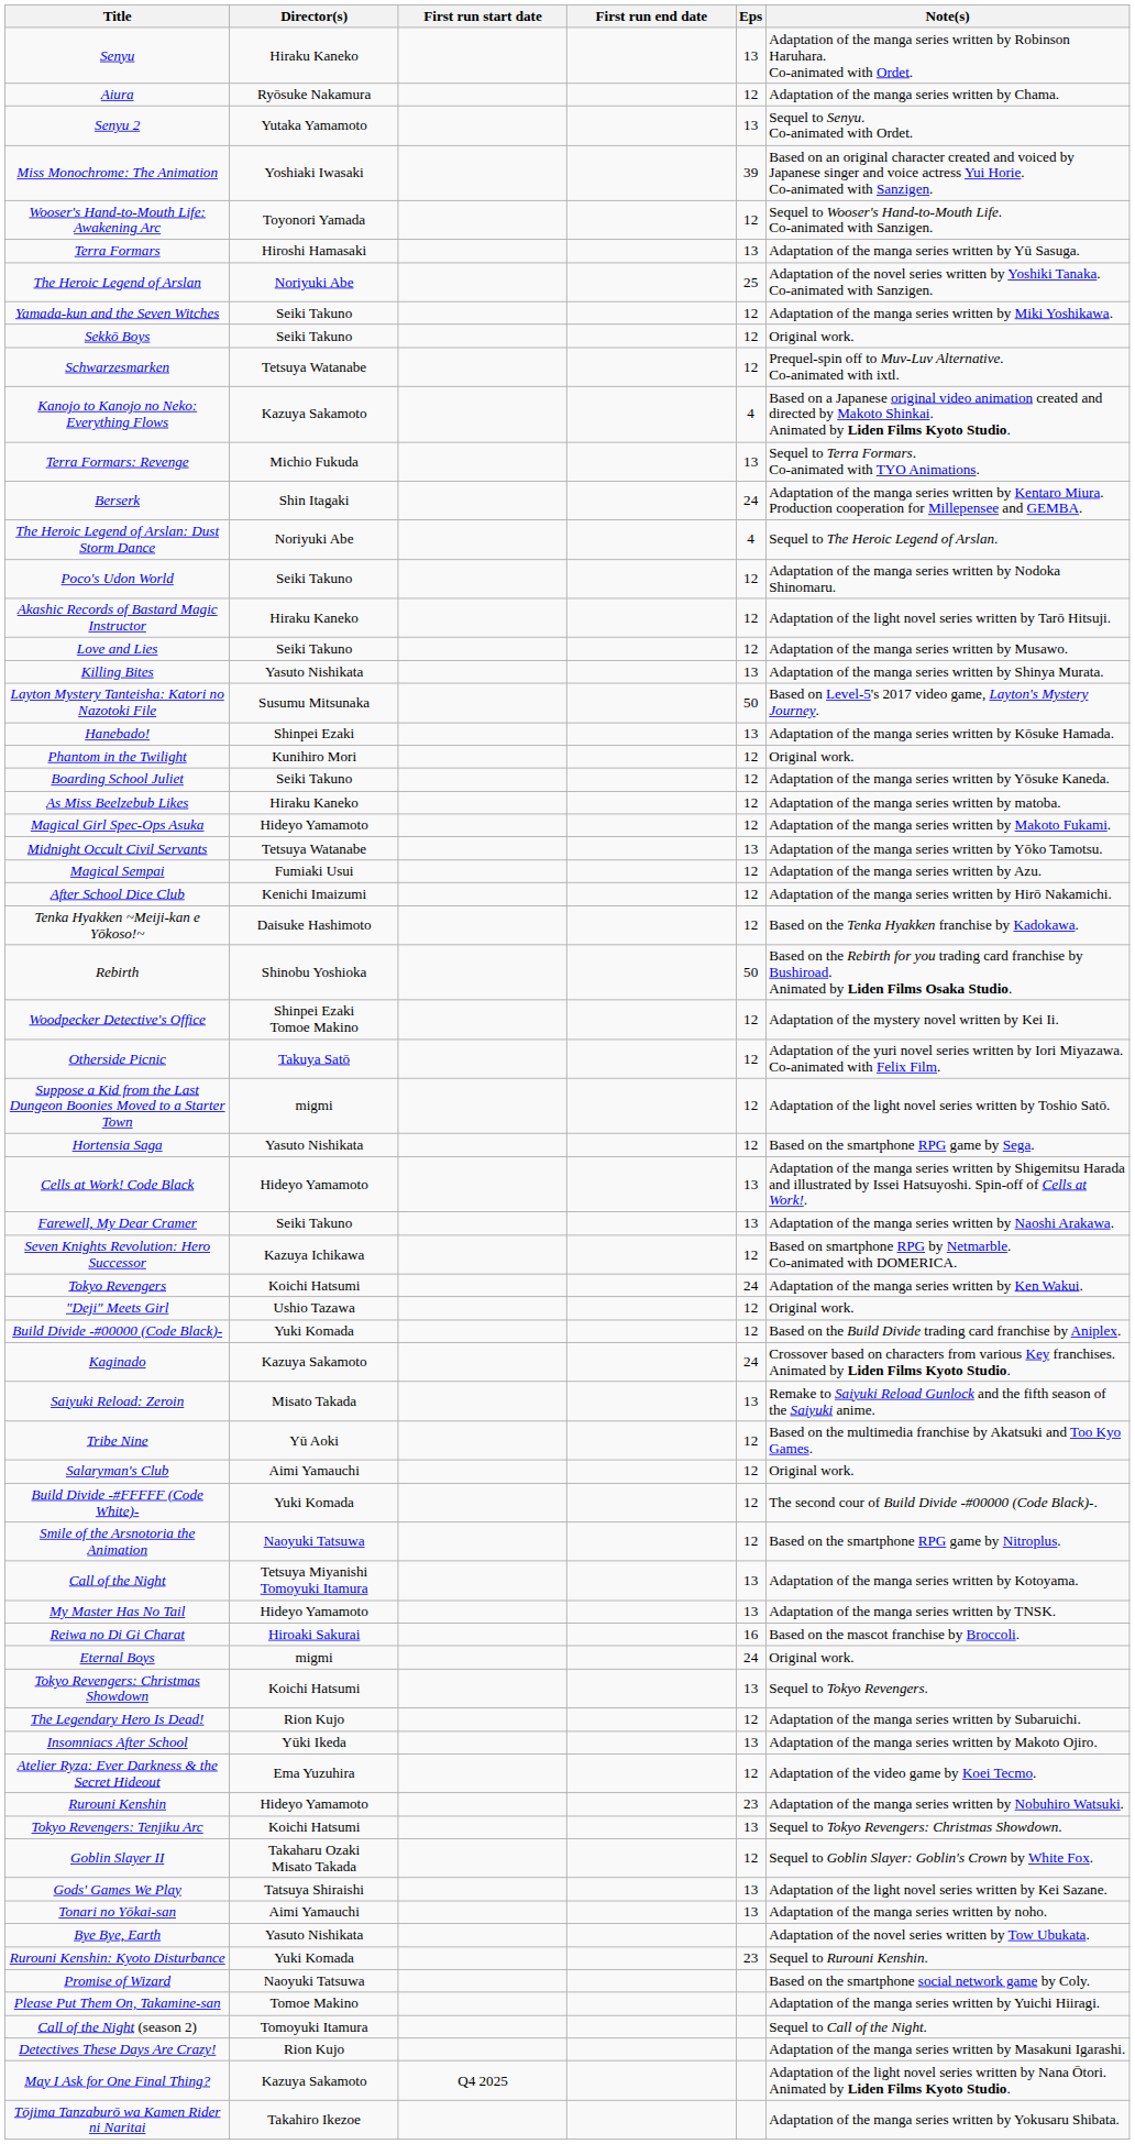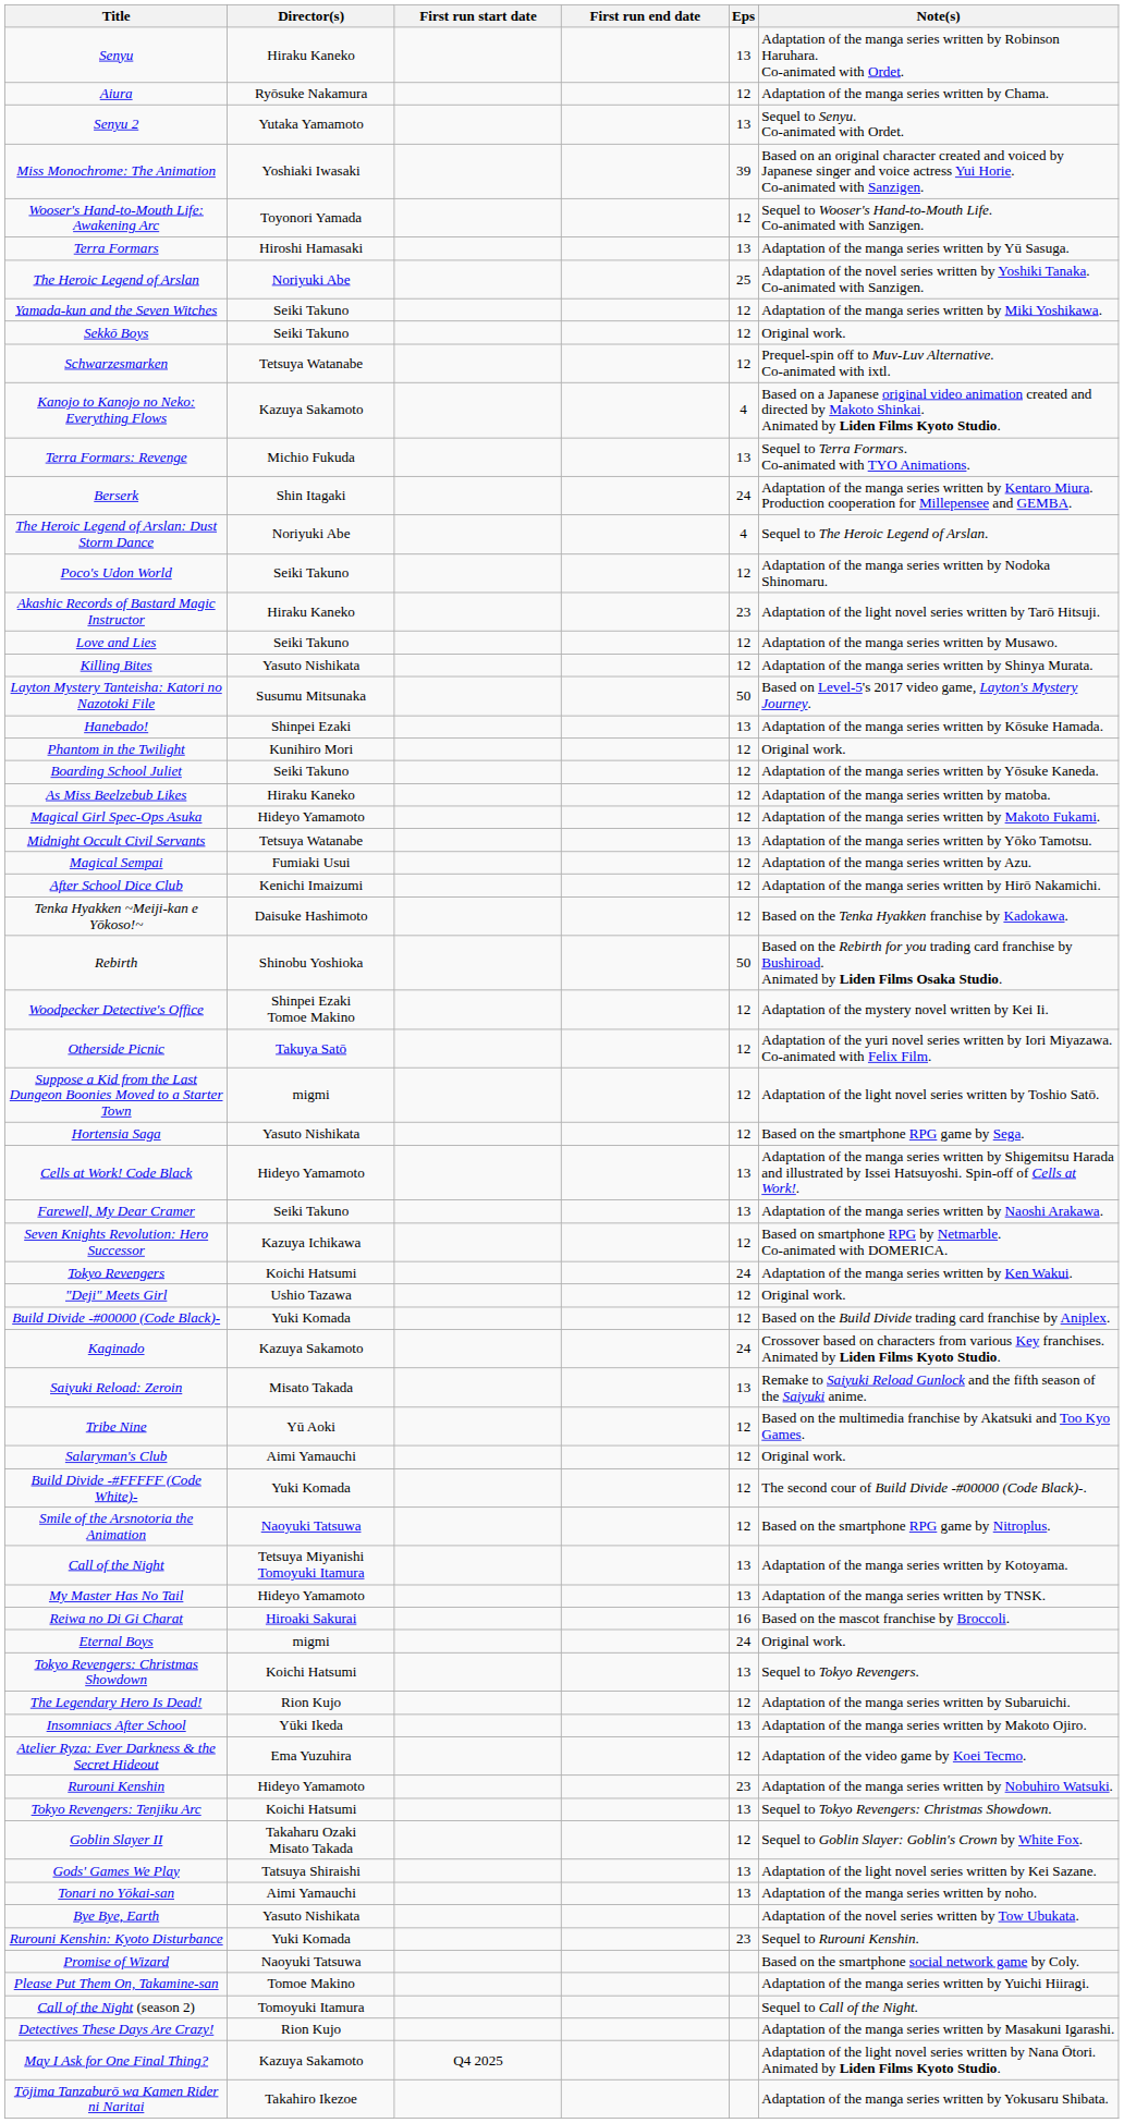 <table class="wikitable sortable" style="text-align:center; margin=auto; ">
 <tr>
 <th scope="col" width=20%>Title</th>
 <th scope="col" width=15%>Director(s)</th>
 <th scope="col" width=15%>First run start date</th>
 <th scope="col" width=15%>First run end date</th>
 <th scope="col" class="unsortable">Eps</th>
 <th scope="col" class="unsortable">Note(s)</th>
 </tr>
 <tr>
 <td><em><a href='#'>Senyu</a></em></td>
 <td>Hiraku Kaneko</td>
 <td></td>
 <td></td>
 <td>13</td>
 <td style="text-align:left;">Adaptation of the manga series written by Robinson Haruhara. <br>Co-animated with <a href='#'>Ordet</a>.</td>
 </tr>
 <tr>
 <td><em><a href='#'>Aiura</a></em></td>
 <td>Ryōsuke Nakamura</td>
 <td></td>
 <td></td>
 <td>12</td>
 <td style="text-align:left;">Adaptation of the manga series written by Chama.</td>
 </tr>
 <tr>
 <td><em><a href='#'>Senyu 2</a></em></td>
 <td>Yutaka Yamamoto</td>
 <td></td>
 <td></td>
 <td>13</td>
 <td style="text-align:left;">Sequel to <em>Senyu</em>. <br>Co-animated with Ordet.</td>
 </tr>
 <tr>
 <td><em><a href='#'>Miss Monochrome: The Animation</a></em></td>
 <td>Yoshiaki Iwasaki</td>
 <td></td>
 <td></td>
 <td>39</td>
 <td style="text-align:left;">Based on an original character created and voiced by Japanese singer and voice actress <a href='#'>Yui Horie</a>. <br>Co-animated with <a href='#'>Sanzigen</a>.</td>
 </tr>
 <tr>
 <td><em><a href='#'>Wooser's Hand-to-Mouth Life: Awakening Arc</a></em></td>
 <td>Toyonori Yamada</td>
 <td></td>
 <td></td>
 <td>12</td>
 <td style="text-align:left;">Sequel to <em>Wooser's Hand-to-Mouth Life</em>. <br>Co-animated with Sanzigen.</td>
 </tr>
 <tr>
 <td><em><a href='#'>Terra Formars</a></em></td>
 <td>Hiroshi Hamasaki</td>
 <td></td>
 <td></td>
 <td>13</td>
 <td style="text-align:left;">Adaptation of the manga series written by Yū Sasuga.</td>
 </tr>
 <tr>
 <td><em><a href='#'>The Heroic Legend of Arslan</a></em></td>
 <td><a href='#'>Noriyuki Abe</a></td>
 <td></td>
 <td></td>
 <td>25</td>
 <td style="text-align:left;">Adaptation of the novel series written by <a href='#'>Yoshiki Tanaka</a>. <br>Co-animated with Sanzigen.</td>
 </tr>
 <tr>
 <td><em><a href='#'>Yamada-kun and the Seven Witches</a></em></td>
 <td>Seiki Takuno</td>
 <td></td>
 <td></td>
 <td>12</td>
 <td style="text-align:left;">Adaptation of the manga series written by <a href='#'>Miki Yoshikawa</a>.</td>
 </tr>
 <tr>
 <td><em><a href='#'>Sekkō Boys</a></em></td>
 <td>Seiki Takuno</td>
 <td></td>
 <td></td>
 <td>12</td>
 <td style="text-align:left;">Original work.</td>
 </tr>
 <tr>
 <td><em><a href='#'>Schwarzesmarken</a></em></td>
 <td>Tetsuya Watanabe</td>
 <td></td>
 <td></td>
 <td>12</td>
 <td style="text-align:left;">Prequel-spin off to <em>Muv-Luv Alternative.</em> <br>Co-animated with ixtl.</td>
 </tr>
 <tr>
 <td><em><a href='#'>Kanojo to Kanojo no Neko: Everything Flows</a></em></td>
 <td>Kazuya Sakamoto</td>
 <td></td>
 <td></td>
 <td>4</td>
 <td style="text-align:left;">Based on a Japanese <a href='#'>original video animation</a> created and directed by <a href='#'>Makoto Shinkai</a>. <br> Animated by <strong>Liden Films Kyoto Studio</strong>.</td>
 </tr>
 <tr>
 <td><em><a href='#'>Terra Formars: Revenge</a></em></td>
 <td>Michio Fukuda</td>
 <td></td>
 <td></td>
 <td>13</td>
 <td style="text-align:left;">Sequel to <em>Terra Formars</em>. <br>Co-animated with <a href='#'>TYO Animations</a>.</td>
 </tr>
 <tr>
 <td><em><a href='#'>Berserk</a></em></td>
 <td>Shin Itagaki</td>
 <td></td>
 <td></td>
 <td>24</td>
 <td style="text-align:left;">Adaptation of the manga series written by <a href='#'>Kentaro Miura</a>. <br>Production cooperation for <a href='#'>Millepensee</a> and <a href='#'>GEMBA</a>.</td>
 </tr>
 <tr>
 <td><em><a href='#'>The Heroic Legend of Arslan: Dust Storm Dance</a></em></td>
 <td>Noriyuki Abe</td>
 <td></td>
 <td></td>
 <td>4</td>
 <td style="text-align:left;">Sequel to <em>The Heroic Legend of Arslan</em>.</td>
 </tr>
 <tr>
 <td><em><a href='#'>Poco's Udon World</a></em></td>
 <td>Seiki Takuno</td>
 <td></td>
 <td></td>
 <td>12</td>
 <td style="text-align:left;">Adaptation of the manga series written by Nodoka Shinomaru.</td>
 </tr>
 <tr>
 <td><em><a href='#'>Akashic Records of Bastard Magic Instructor</a></em></td>
 <td>Hiraku Kaneko</td>
 <td></td>
 <td></td>
-<td>12</td>
+<td>23</td>
 <td style="text-align:left;">Adaptation of the light novel series written by Tarō Hitsuji.</td>
 </tr>
 <tr>
 <td><em><a href='#'>Love and Lies</a></em></td>
 <td>Seiki Takuno</td>
 <td></td>
 <td></td>
 <td>12</td>
 <td style="text-align:left;">Adaptation of the manga series written by Musawo.</td>
 </tr>
 <tr>
 <td><em><a href='#'>Killing Bites</a></em></td>
 <td>Yasuto Nishikata</td>
 <td></td>
 <td></td>
-<td>13</td>
+<td>12</td>
 <td style="text-align:left;">Adaptation of the manga series written by Shinya Murata.</td>
 </tr>
 <tr>
 <td><em><a href='#'>Layton Mystery Tanteisha: Katori no Nazotoki File</a></em></td>
 <td>Susumu Mitsunaka</td>
 <td></td>
 <td></td>
 <td>50</td>
 <td style="text-align:left;">Based on <a href='#'>Level-5</a>'s 2017 video game, <em><a href='#'>Layton's Mystery Journey</a></em>.</td>
 </tr>
 <tr>
 <td><em><a href='#'>Hanebado!</a></em></td>
 <td>Shinpei Ezaki</td>
 <td></td>
 <td></td>
 <td>13</td>
 <td style="text-align:left;">Adaptation of the manga series written by Kōsuke Hamada.</td>
 </tr>
 <tr>
 <td><em><a href='#'>Phantom in the Twilight</a></em></td>
 <td>Kunihiro Mori</td>
 <td></td>
 <td></td>
 <td>12</td>
 <td style="text-align:left;">Original work.</td>
 </tr>
 <tr>
 <td><em><a href='#'>Boarding School Juliet</a></em></td>
 <td>Seiki Takuno</td>
 <td></td>
 <td></td>
 <td>12</td>
 <td style="text-align:left;">Adaptation of the manga series written by Yōsuke Kaneda.</td>
 </tr>
 <tr>
 <td><em><a href='#'>As Miss Beelzebub Likes</a></em></td>
 <td>Hiraku Kaneko</td>
 <td></td>
 <td></td>
 <td>12</td>
 <td style="text-align:left;">Adaptation of the manga series written by matoba.</td>
 </tr>
 <tr>
 <td><em><a href='#'>Magical Girl Spec-Ops Asuka</a></em></td>
 <td>Hideyo Yamamoto</td>
 <td></td>
 <td></td>
 <td>12</td>
 <td style="text-align:left;">Adaptation of the manga series written by <a href='#'>Makoto Fukami</a>.</td>
 </tr>
 <tr>
 <td><em><a href='#'>Midnight Occult Civil Servants</a></em></td>
 <td>Tetsuya Watanabe</td>
 <td></td>
 <td></td>
 <td>13</td>
 <td style="text-align:left;">Adaptation of the manga series written by Yōko Tamotsu.</td>
 </tr>
 <tr>
 <td><em><a href='#'>Magical Sempai</a></em></td>
 <td>Fumiaki Usui</td>
 <td></td>
 <td></td>
 <td>12</td>
 <td style="text-align:left;">Adaptation of the manga series written by Azu.</td>
 </tr>
 <tr>
 <td><em><a href='#'>After School Dice Club</a></em></td>
 <td>Kenichi Imaizumi</td>
 <td></td>
 <td></td>
 <td>12</td>
 <td style="text-align:left;">Adaptation of the manga series written by Hirō Nakamichi.</td>
 </tr>
 <tr>
 <td><em>Tenka Hyakken ~Meiji-kan e Yōkoso!~</em></td>
 <td>Daisuke Hashimoto</td>
 <td></td>
 <td></td>
 <td>12</td>
 <td style="text-align:left;">Based on the <em>Tenka Hyakken</em> franchise by <a href='#'>Kadokawa</a>.</td>
 </tr>
 <tr>
 <td><em>Rebirth</em></td>
 <td>Shinobu Yoshioka</td>
 <td></td>
 <td></td>
 <td>50</td>
 <td style="text-align:left;">Based on the <em>Rebirth for you</em> trading card franchise by <a href='#'>Bushiroad</a>. <br> Animated by <strong>Liden Films Osaka Studio</strong>.</td>
 </tr>
 <tr>
 <td><em><a href='#'>Woodpecker Detective's Office</a></em></td>
 <td>Shinpei Ezaki <br>Tomoe Makino</td>
 <td></td>
 <td></td>
 <td>12</td>
 <td style="text-align:left;">Adaptation of the mystery novel written by Kei Ii.</td>
 </tr>
 <tr>
 <td><em><a href='#'>Otherside Picnic</a></em></td>
 <td><a href='#'>Takuya Satō</a></td>
 <td></td>
 <td></td>
 <td>12</td>
 <td style="text-align:left;">Adaptation of the yuri novel series written by Iori Miyazawa.<br>Co-animated with <a href='#'>Felix Film</a>.</td>
 </tr>
 <tr>
 <td><em><a href='#'>Suppose a Kid from the Last Dungeon Boonies Moved to a Starter Town</a></em></td>
 <td>migmi</td>
 <td></td>
 <td></td>
 <td>12</td>
 <td style="text-align:left;">Adaptation of the light novel series written by Toshio Satō.</td>
 </tr>
 <tr>
 <td><em><a href='#'>Hortensia Saga</a></em></td>
 <td>Yasuto Nishikata</td>
 <td></td>
 <td></td>
 <td>12</td>
 <td style="text-align:left;">Based on the smartphone <a href='#'>RPG</a> game by <a href='#'>Sega</a>.</td>
 </tr>
 <tr>
 <td><em><a href='#'>Cells at Work! Code Black</a></em></td>
 <td>Hideyo Yamamoto</td>
 <td></td>
 <td></td>
 <td>13</td>
 <td style="text-align:left;">Adaptation of the manga series written by Shigemitsu Harada and illustrated by Issei Hatsuyoshi. Spin-off of <em><a href='#'>Cells at Work!</a></em>.</td>
 </tr>
 <tr>
 <td><em><a href='#'>Farewell, My Dear Cramer</a></em></td>
 <td>Seiki Takuno</td>
 <td></td>
 <td></td>
 <td>13</td>
 <td style="text-align:left;">Adaptation of the manga series written by <a href='#'>Naoshi Arakawa</a>.</td>
 </tr>
 <tr>
 <td><em><a href='#'>Seven Knights Revolution: Hero Successor</a></em></td>
 <td>Kazuya Ichikawa</td>
 <td></td>
 <td></td>
 <td>12</td>
 <td style="text-align:left;">Based on smartphone <a href='#'>RPG</a> by <a href='#'>Netmarble</a>.<br>Co-animated with DOMERICA.</td>
 </tr>
 <tr>
 <td><em><a href='#'>Tokyo Revengers</a></em></td>
 <td>Koichi Hatsumi</td>
 <td></td>
 <td></td>
 <td>24</td>
 <td style="text-align:left;">Adaptation of the manga series written by <a href='#'>Ken Wakui</a>.</td>
 </tr>
 <tr>
 <td><em><a href='#'>"Deji" Meets Girl</a></em></td>
 <td>Ushio Tazawa</td>
 <td></td>
 <td></td>
 <td>12</td>
 <td style="text-align:left;">Original work.</td>
 </tr>
 <tr>
 <td><em><a href='#'>Build Divide -#00000 (Code Black)-</a></em></td>
 <td>Yuki Komada</td>
 <td></td>
 <td></td>
 <td>12</td>
 <td style="text-align:left;">Based on the <em>Build Divide</em> trading card franchise by <a href='#'>Aniplex</a>.</td>
 </tr>
 <tr>
 <td><em><a href='#'>Kaginado</a></em></td>
 <td>Kazuya Sakamoto</td>
 <td></td>
 <td></td>
 <td>24</td>
 <td style="text-align:left;">Crossover based on characters from various <a href='#'>Key</a> franchises. <br> Animated by <strong>Liden Films Kyoto Studio</strong>.</td>
 </tr>
 <tr>
 <td><em><a href='#'>Saiyuki Reload: Zeroin</a></em></td>
 <td>Misato Takada</td>
 <td></td>
 <td></td>
 <td>13</td>
 <td style="text-align:left;">Remake to <a href='#'><em>Saiyuki Reload Gunlock</em></a> and the fifth season of the <em><a href='#'>Saiyuki</a></em> anime.</td>
 </tr>
 <tr>
 <td><em><a href='#'>Tribe Nine</a></em></td>
 <td>Yū Aoki</td>
 <td></td>
 <td></td>
 <td>12</td>
 <td style="text-align:left;">Based on the multimedia franchise by Akatsuki and <a href='#'>Too Kyo Games</a>.</td>
 </tr>
 <tr>
 <td><em><a href='#'>Salaryman's Club</a></em></td>
 <td>Aimi Yamauchi</td>
 <td></td>
 <td></td>
 <td>12</td>
 <td style="text-align:left;">Original work.</td>
 </tr>
 <tr>
 <td><em><a href='#'>Build Divide -#FFFFF (Code White)-</a></em></td>
 <td>Yuki Komada</td>
 <td></td>
 <td></td>
 <td>12</td>
 <td style="text-align:left;">The second cour of <em>Build Divide -#00000 (Code Black)-</em>.</td>
 </tr>
 <tr>
 <td><em><a href='#'>Smile of the Arsnotoria the Animation</a></em></td>
 <td><a href='#'>Naoyuki Tatsuwa</a></td>
 <td></td>
 <td></td>
 <td>12</td>
 <td style="text-align:left;">Based on the smartphone <a href='#'>RPG</a> game by <a href='#'>Nitroplus</a>.</td>
 </tr>
 <tr>
 <td><em><a href='#'>Call of the Night</a></em></td>
 <td>Tetsuya Miyanishi <br><a href='#'>Tomoyuki Itamura</a></td>
 <td></td>
 <td></td>
 <td>13</td>
 <td style="text-align:left;">Adaptation of the manga series written by Kotoyama.</td>
 </tr>
 <tr>
 <td><em><a href='#'>My Master Has No Tail</a></em></td>
 <td>Hideyo Yamamoto</td>
 <td></td>
 <td></td>
 <td>13</td>
 <td style="text-align:left;">Adaptation of the manga series written by TNSK.</td>
 </tr>
 <tr>
 <td><em><a href='#'>Reiwa no Di Gi Charat</a></em></td>
 <td><a href='#'>Hiroaki Sakurai</a></td>
 <td></td>
 <td></td>
 <td>16</td>
 <td style="text-align:left;">Based on the mascot franchise by <a href='#'>Broccoli</a>.</td>
 </tr>
 <tr>
 <td><em><a href='#'>Eternal Boys</a></em></td>
 <td>migmi</td>
 <td></td>
 <td></td>
 <td>24</td>
 <td style="text-align:left;">Original work.</td>
 </tr>
 <tr>
 <td><em><a href='#'>Tokyo Revengers: Christmas Showdown</a></em></td>
 <td>Koichi Hatsumi</td>
 <td></td>
 <td></td>
 <td>13</td>
 <td style="text-align:left;">Sequel to <em>Tokyo Revengers</em>.</td>
 </tr>
 <tr>
 <td><em><a href='#'>The Legendary Hero Is Dead!</a></em></td>
 <td>Rion Kujo</td>
 <td></td>
 <td></td>
 <td>12</td>
 <td style="text-align:left;">Adaptation of the manga series written by Subaruichi.</td>
 </tr>
 <tr>
 <td><em><a href='#'>Insomniacs After School</a></em></td>
 <td>Yūki Ikeda</td>
 <td></td>
 <td></td>
 <td>13</td>
 <td style="text-align:left;">Adaptation of the manga series written by Makoto Ojiro.</td>
 </tr>
 <tr>
 <td><em><a href='#'>Atelier Ryza: Ever Darkness & the Secret Hideout</a></em></td>
 <td>Ema Yuzuhira</td>
 <td></td>
 <td></td>
 <td>12</td>
 <td style="text-align:left;">Adaptation of the video game by <a href='#'>Koei Tecmo</a>.</td>
 </tr>
 <tr>
 <td><em><a href='#'>Rurouni Kenshin</a></em></td>
 <td>Hideyo Yamamoto</td>
 <td></td>
 <td></td>
 <td>23</td>
 <td style="text-align:left;">Adaptation of the manga series written by <a href='#'>Nobuhiro Watsuki</a>.</td>
 </tr>
 <tr>
 <td><em><a href='#'>Tokyo Revengers: Tenjiku Arc</a></em></td>
 <td>Koichi Hatsumi</td>
 <td></td>
 <td></td>
 <td>13</td>
 <td style="text-align:left;">Sequel to <em>Tokyo Revengers: Christmas Showdown</em>.</td>
 </tr>
 <tr>
 <td><em><a href='#'>Goblin Slayer II</a></em></td>
 <td>Takaharu Ozaki <br>Misato Takada</td>
 <td></td>
 <td></td>
 <td>12</td>
 <td style="text-align:left;">Sequel to <em>Goblin Slayer: Goblin's Crown</em> by <a href='#'>White Fox</a>.</td>
 </tr>
 <tr>
 <td><em><a href='#'>Gods' Games We Play</a></em></td>
 <td>Tatsuya Shiraishi</td>
 <td></td>
 <td></td>
 <td>13</td>
 <td style="text-align:left;">Adaptation of the light novel series written by Kei Sazane.</td>
 </tr>
 <tr>
 <td><em><a href='#'>Tonari no Yōkai-san</a></em></td>
 <td>Aimi Yamauchi</td>
 <td></td>
 <td></td>
 <td>13</td>
 <td style="text-align:left;">Adaptation of the manga series written by noho.</td>
 </tr>
 <tr>
 <td><em><a href='#'>Bye Bye, Earth</a></em></td>
 <td>Yasuto Nishikata</td>
 <td></td>
 <td></td>
 <td></td>
 <td style="text-align:left;">Adaptation of the novel series written by <a href='#'>Tow Ubukata</a>.</td>
 </tr>
 <tr>
 <td><em><a href='#'>Rurouni Kenshin: Kyoto Disturbance</a></em></td>
 <td>Yuki Komada</td>
 <td></td>
 <td></td>
 <td>23</td>
 <td style="text-align:left;">Sequel to <em>Rurouni Kenshin</em>.</td>
 </tr>
 <tr>
 <td><em><a href='#'>Promise of Wizard</a></em></td>
 <td>Naoyuki Tatsuwa</td>
 <td></td>
 <td></td>
 <td></td>
 <td style="text-align:left;">Based on the smartphone <a href='#'>social network game</a> by Coly.</td>
 </tr>
 <tr>
 <td><em><a href='#'>Please Put Them On, Takamine-san</a></em></td>
 <td>Tomoe Makino</td>
 <td></td>
 <td></td>
 <td></td>
 <td style="text-align:left;">Adaptation of the manga series written by Yuichi Hiiragi.</td>
 </tr>
 <tr>
 <td><em><a href='#'>Call of the Night</a></em> (season 2)</td>
 <td>Tomoyuki Itamura</td>
 <td></td>
 <td></td>
 <td></td>
 <td style="text-align:left;">Sequel to <em>Call of the Night</em>.</td>
 </tr>
 <tr>
 <td><em><a href='#'>Detectives These Days Are Crazy!</a></em></td>
 <td>Rion Kujo</td>
 <td></td>
 <td></td>
 <td></td>
 <td style="text-align:left;">Adaptation of the manga series written by Masakuni Igarashi.</td>
 </tr>
 <tr>
 <td><em><a href='#'>May I Ask for One Final Thing?</a></em></td>
 <td>Kazuya Sakamoto</td>
 <td>Q4 2025</td>
 <td></td>
 <td></td>
 <td style="text-align:left;">Adaptation of the light novel series written by Nana Ōtori.<br> Animated by <strong>Liden Films Kyoto Studio</strong>.</td>
 </tr>
 <tr>
 <td><em><a href='#'>Tōjima Tanzaburō wa Kamen Rider ni Naritai</a></em></td>
 <td>Takahiro Ikezoe</td>
 <td></td>
 <td></td>
 <td></td>
 <td style="text-align:left;">Adaptation of the manga series written by Yokusaru Shibata.</td>
 </tr>
 </table>
